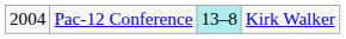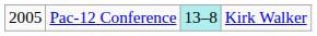 <table class="wikitable">
 <tr>
 </tr>
 <tr>
-<td>2004</td>
+<td>2005</td>
 <td><a href='#'>Pac-12 Conference</a></td>
 <td style="background: paleturquoise;">13–8</td>
 <td><a href='#'>Kirk Walker</a></td>
 </tr>
 </table>
